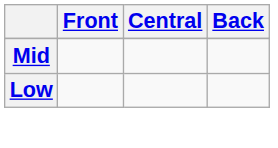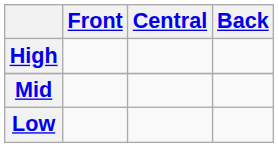 <table class="wikitable" border="1">
 <tr align="center" cellpadding="4">
 <th></th>
 <th><a href='#'>Front</a></th>
 <th><a href='#'>Central</a></th>
 <th><a href='#'>Back</a></th>
+</tr>
+<tr align="center">
+<th><strong><a href='#'>High</a></strong></th>
+<td>   <br> </td>
+<td></td>
+<td></td>
 </tr>
 <tr align="center">
 </tr>
 <tr align="center">
 <th><strong><a href='#'>Mid</a></strong></th>
 <td><br></td>
 <td></td>
 <td>  <br></td>
 </tr>
 <tr align="center">
 <th><strong><a href='#'>Low</a></strong></th>
 <td></td>
 <td><br></td>
 <td></td>
 </tr>
 </table>
